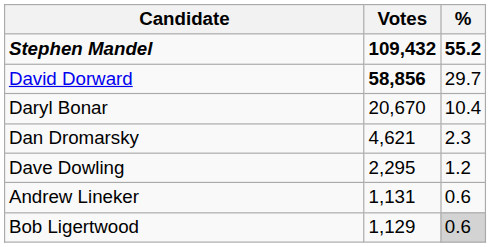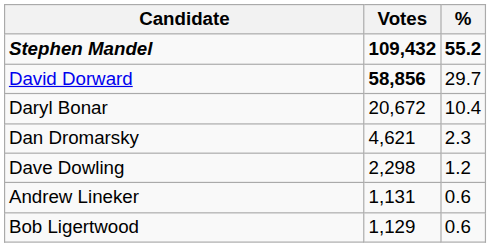 <table class="wikitable">
 <tr>
 <th width=300px>Candidate</th>
 <th>Votes</th>
 <th>%</th>
 </tr>
 <tr>
 <td><strong><em>Stephen Mandel</em></strong></td>
 <td><strong>109,432</strong></td>
 <td><strong>55.2</strong></td>
 </tr>
 <tr>
 <td><a href='#'>David Dorward</a></td>
 <td><strong>58,856</strong></td>
 <td>29.7</td>
 </tr>
 <tr>
 <td>Daryl Bonar</td>
-<td>20,670</td>
+<td>20,672</td>
 <td>10.4</td>
 </tr>
 <tr>
 <td>Dan Dromarsky</td>
 <td>4,621</td>
 <td>2.3</td>
 </tr>
 <tr>
 <td>Dave Dowling</td>
-<td>2,295</td>
+<td>2,298</td>
 <td>1.2</td>
 </tr>
 <tr>
 <td>Andrew Lineker</td>
 <td>1,131</td>
 <td>0.6</td>
 </tr>
 <tr>
 <td>Bob Ligertwood</td>
 <td>1,129</td>
-<td style="background: lightgrey;">0.6</td>
+<td>0.6</td>
 </tr>
 </table>
